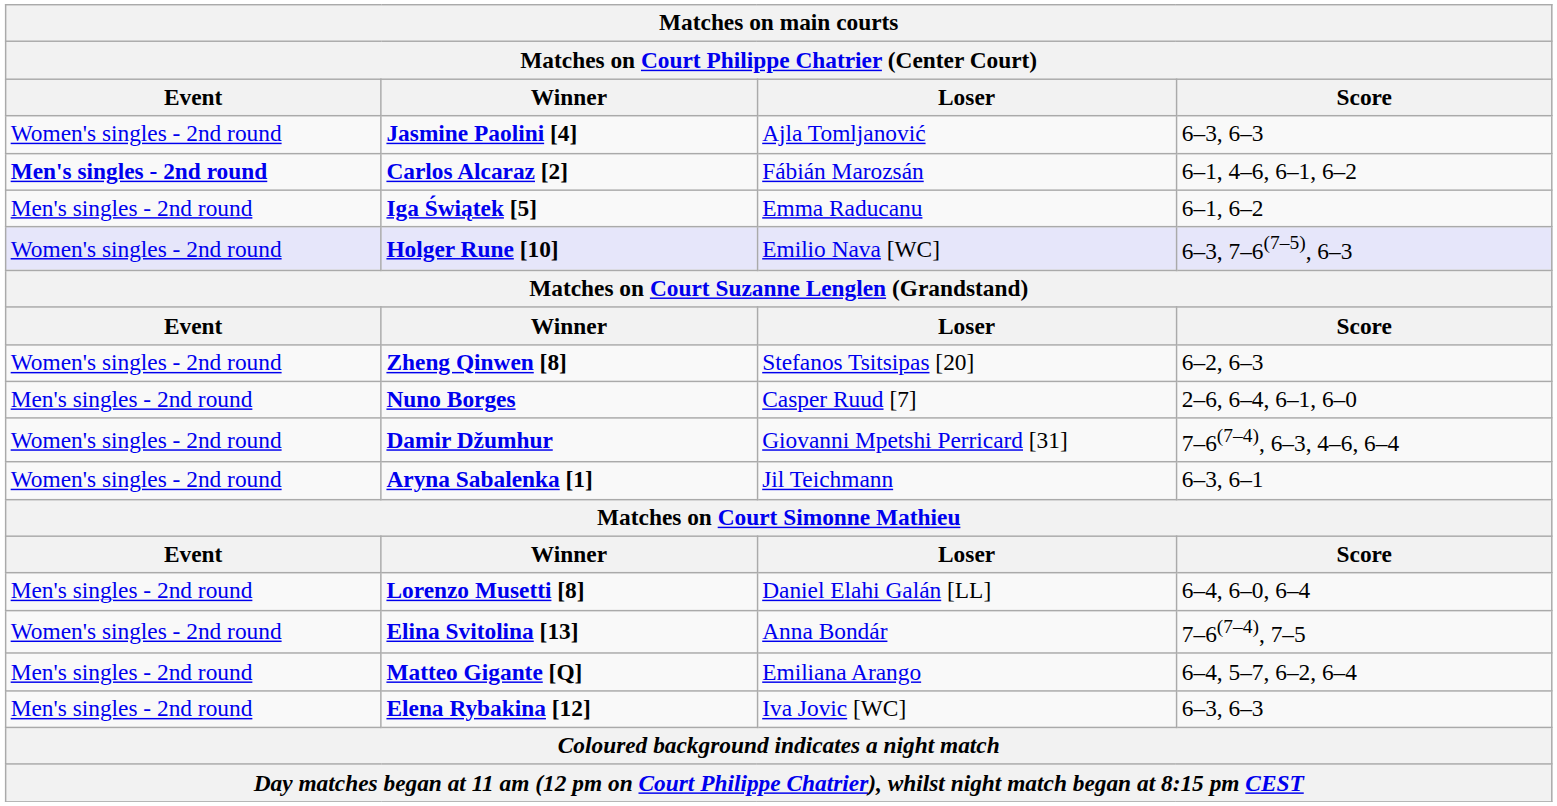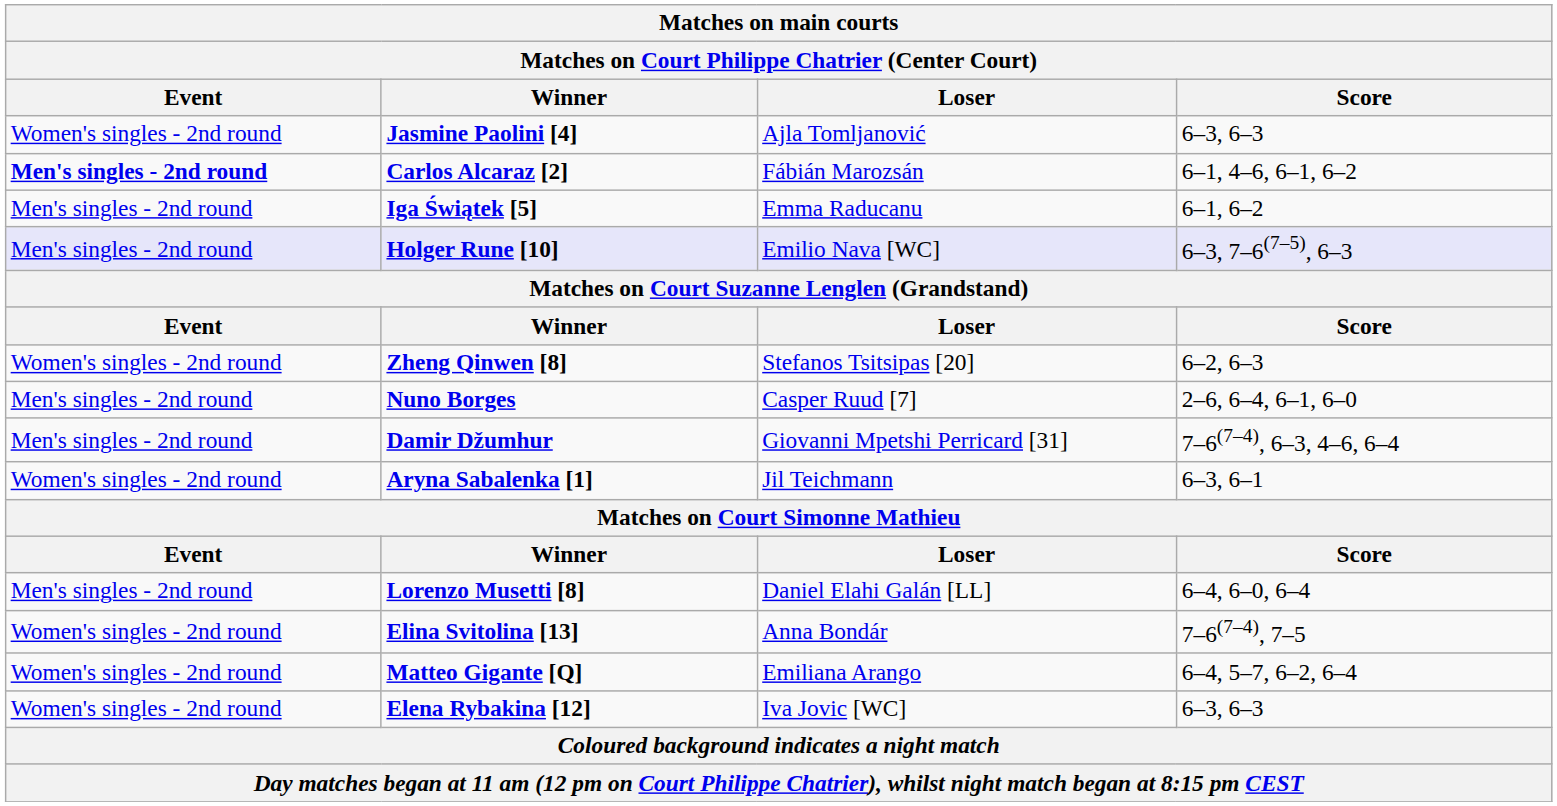 <table class="wikitable" style="margin:auto;">
 <tr>
 <th colspan=4 style=white-space:nowrap>Matches on main courts</th>
 </tr>
 <tr>
 <th colspan=4>Matches on <a href='#'>Court Philippe Chatrier</a> (Center Court)</th>
 </tr>
 <tr>
 <th width=250>Event</th>
 <th width=250>Winner</th>
 <th width=260>Loser</th>
 <th width=250>Score</th>
 </tr>
 <tr>
 <td><a href='#'>Women's singles - 2nd round</a></td>
 <td><strong> <a href='#'>Jasmine Paolini</a> [4]</strong></td>
 <td> <a href='#'>Ajla Tomljanović</a></td>
 <td>6–3, 6–3</td>
 </tr>
 <tr>
 <td><strong><a href='#'>Men's singles - 2nd round</a></strong></td>
 <td><strong> <a href='#'>Carlos Alcaraz</a> [2]</strong></td>
 <td> <a href='#'>Fábián Marozsán</a></td>
 <td>6–1, 4–6, 6–1, 6–2</td>
 </tr>
 <tr>
 <td><a href='#'>Men's singles - 2nd round</a></td>
 <td><strong> <a href='#'>Iga Świątek</a> [5]</strong></td>
 <td> <a href='#'>Emma Raducanu</a></td>
 <td>6–1, 6–2</td>
 </tr>
 <tr style="background:lavender">
-<td><a href='#'>Women's singles - 2nd round</a></td>
+<td><a href='#'>Men's singles - 2nd round</a></td>
 <td><strong> <a href='#'>Holger Rune</a> [10]</strong></td>
 <td> <a href='#'>Emilio Nava</a> [WC]</td>
 <td>6–3, 7–6<sup>(7–5)</sup>, 6–3</td>
 </tr>
 <tr>
 <th colspan=4>Matches on <a href='#'>Court Suzanne Lenglen</a> (Grandstand)</th>
 </tr>
 <tr>
 <th width=250>Event</th>
 <th width=250>Winner</th>
 <th width=280>Loser</th>
 <th width=220>Score</th>
 </tr>
 <tr>
 <td><a href='#'>Women's singles - 2nd round</a></td>
 <td><strong> <a href='#'>Zheng Qinwen</a> [8]</strong></td>
 <td> <a href='#'>Stefanos Tsitsipas</a> [20]</td>
 <td>6–2, 6–3</td>
 </tr>
 <tr>
 <td><a href='#'>Men's singles - 2nd round</a></td>
 <td><strong> <a href='#'>Nuno Borges</a></strong></td>
 <td> <a href='#'>Casper Ruud</a> [7]</td>
 <td>2–6, 6–4, 6–1, 6–0</td>
 </tr>
 <tr>
-<td><a href='#'>Women's singles - 2nd round</a></td>
+<td><a href='#'>Men's singles - 2nd round</a></td>
 <td><strong> <a href='#'>Damir Džumhur</a></strong></td>
 <td> <a href='#'>Giovanni Mpetshi Perricard</a> [31]</td>
 <td>7–6<sup>(7–4)</sup>, 6–3, 4–6, 6–4</td>
 </tr>
 <tr>
 <td><a href='#'>Women's singles - 2nd round</a></td>
 <td><strong> <a href='#'>Aryna Sabalenka</a> [1]</strong></td>
 <td> <a href='#'>Jil Teichmann</a></td>
 <td>6–3, 6–1</td>
 </tr>
 <tr>
 <th colspan=4>Matches on <a href='#'>Court Simonne Mathieu</a></th>
 </tr>
 <tr>
 <th width=250>Event</th>
 <th width=250>Winner</th>
 <th width=250>Loser</th>
 <th width=250>Score</th>
 </tr>
 <tr>
 <td><a href='#'>Men's singles - 2nd round</a></td>
 <td><strong> <a href='#'>Lorenzo Musetti</a> [8]</strong></td>
 <td> <a href='#'>Daniel Elahi Galán</a> [LL]</td>
 <td>6–4, 6–0, 6–4</td>
 </tr>
 <tr>
 <td><a href='#'>Women's singles - 2nd round</a></td>
 <td><strong> <a href='#'>Elina Svitolina</a> [13]</strong></td>
 <td> <a href='#'>Anna Bondár</a></td>
 <td>7–6<sup>(7–4)</sup>, 7–5</td>
 </tr>
 <tr>
-<td><a href='#'>Men's singles - 2nd round</a></td>
+<td><a href='#'>Women's singles - 2nd round</a></td>
 <td><strong> <a href='#'>Matteo Gigante</a> [Q]</strong></td>
 <td> <a href='#'>Emiliana Arango</a></td>
 <td>6–4, 5–7, 6–2, 6–4</td>
 </tr>
 <tr>
-<td><a href='#'>Men's singles - 2nd round</a></td>
+<td><a href='#'>Women's singles - 2nd round</a></td>
 <td><strong> <a href='#'>Elena Rybakina</a> [12]</strong></td>
 <td> <a href='#'>Iva Jovic</a> [WC]</td>
 <td>6–3, 6–3</td>
 </tr>
 <tr>
 <th colspan=4><em>Coloured background indicates a night match</em></th>
 </tr>
 <tr>
 <th colspan=4><em>Day matches began at 11 am (12 pm on <a href='#'>Court Philippe Chatrier</a>), whilst night match began at 8:15 pm <a href='#'>CEST</a></em></th>
 </tr>
 </table>
